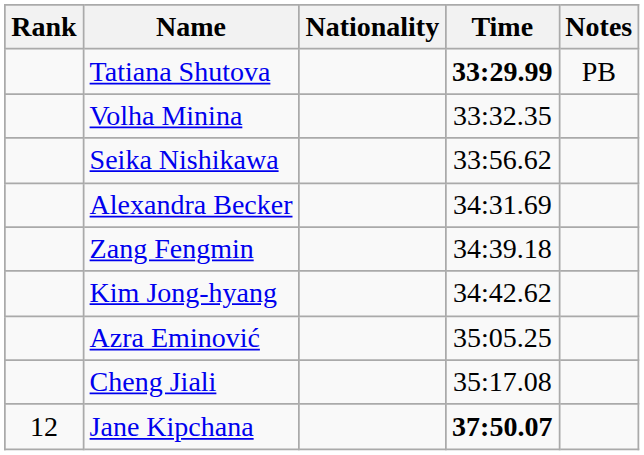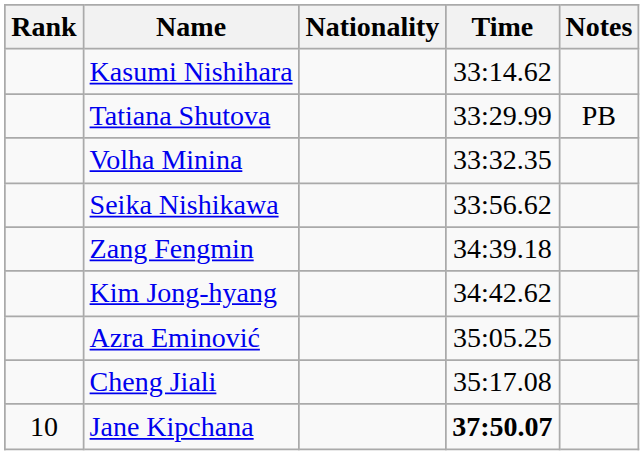 <table class="wikitable sortable" style="text-align:center">
 <tr>
 <th>Rank</th>
 <th>Name</th>
 <th>Nationality</th>
 <th>Time</th>
 <th>Notes</th>
 </tr>
 <tr>
 <td></td>
+<td align=left><a href='#'>Kasumi Nishihara</a></td>
+<td align=left></td>
+<td>33:14.62</td>
+<td></td>
+</tr>
+<tr>
+<td></td>
 <td align=left><a href='#'>Tatiana Shutova</a></td>
 <td align=left></td>
-<td><strong>33:29.99</strong></td>
+<td>33:29.99</td>
 <td>PB</td>
 </tr>
 <tr>
 <td></td>
 <td align=left><a href='#'>Volha Minina</a></td>
 <td align=left></td>
 <td>33:32.35</td>
 <td></td>
 </tr>
 <tr>
 <td></td>
 <td align=left><a href='#'>Seika Nishikawa</a></td>
 <td align=left></td>
 <td>33:56.62</td>
-<td></td>
-</tr>
-<tr>
-<td></td>
-<td align=left><a href='#'>Alexandra Becker</a></td>
-<td align=left></td>
-<td>34:31.69</td>
 <td></td>
 </tr>
 <tr>
 <td></td>
 <td align=left><a href='#'>Zang Fengmin</a></td>
 <td align=left></td>
 <td>34:39.18</td>
 <td></td>
 </tr>
 <tr>
 <td></td>
 <td align=left><a href='#'>Kim Jong-hyang</a></td>
 <td align=left></td>
 <td>34:42.62</td>
 <td></td>
 </tr>
 <tr>
 <td></td>
 <td align=left><a href='#'>Azra Eminović</a></td>
 <td align=left></td>
 <td>35:05.25</td>
 <td></td>
 </tr>
 <tr>
 <td></td>
 <td align=left><a href='#'>Cheng Jiali</a></td>
 <td align=left></td>
 <td>35:17.08</td>
 <td></td>
 </tr>
 <tr>
-<td>12</td>
+<td>10</td>
 <td align=left><a href='#'>Jane Kipchana</a></td>
 <td align=left></td>
 <td><strong>37:50.07</strong></td>
 <td></td>
 </tr>
 </table>
